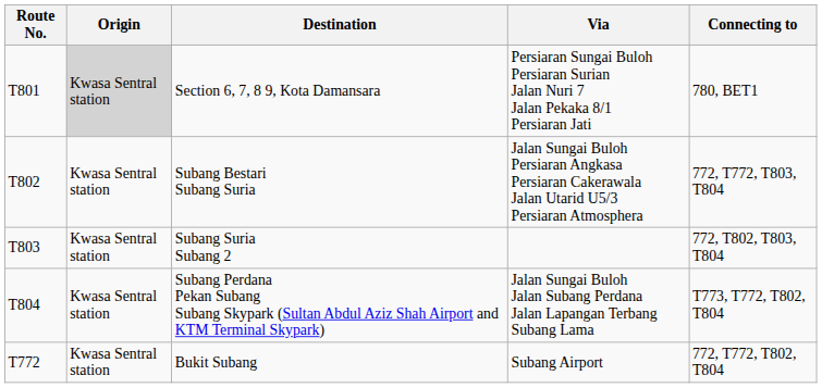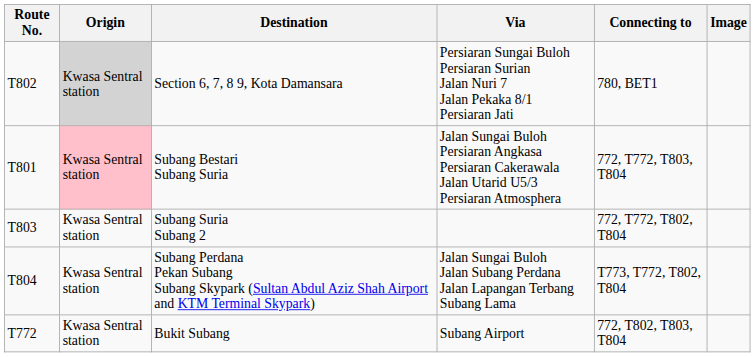 <table class="wikitable">
 <tr>
 <th>Route No.</th>
 <th>Origin</th>
 <th>Destination</th>
 <th>Via</th>
 <th>Connecting to</th>
+<th>Image</th>
 </tr>
 <tr>
-<td>T801</td>
+<td>T802</td>
 <td style="background: lightgrey;"> Kwasa Sentral station</td>
 <td>Section 6, 7, 8 9, Kota Damansara</td>
 <td>Persiaran Sungai Buloh <br> Persiaran Surian <br> Jalan Nuri 7 <br> Jalan Pekaka 8/1 <br> Persiaran Jati</td>
 <td>780, BET1</td>
+<td></td>
 </tr>
 <tr>
-<td>T802</td>
-<td> Kwasa Sentral station</td>
+<td>T801</td>
+<td style="background: pink;"> Kwasa Sentral station</td>
 <td>Subang Bestari <br> Subang Suria</td>
 <td>Jalan Sungai Buloh <br> Persiaran Angkasa <br> Persiaran Cakerawala <br> Jalan Utarid U5/3 <br> Persiaran Atmosphera</td>
 <td>772, T772, T803, T804</td>
+<td></td>
 </tr>
 <tr>
 <td>T803</td>
 <td> Kwasa Sentral station</td>
 <td>Subang Suria <br> Subang 2</td>
 <td></td>
-<td>772, T802, T803, T804</td>
+<td>772, T772, T802, T804</td>
+<td></td>
 </tr>
 <tr>
 <td>T804</td>
 <td> Kwasa Sentral station</td>
 <td>Subang Perdana <br> Pekan Subang <br> Subang Skypark (<a href='#'>Sultan Abdul Aziz Shah Airport</a> and  <a href='#'>KTM Terminal Skypark</a>)</td>
 <td>Jalan Sungai Buloh <br> Jalan Subang Perdana <br> Jalan Lapangan Terbang Subang Lama</td>
 <td>T773, T772, T802, T804</td>
+<td></td>
 </tr>
 <tr>
 <td>T772</td>
 <td> Kwasa Sentral station</td>
 <td>Bukit Subang</td>
 <td>Subang Airport</td>
-<td>772, T772, T802, T804</td>
+<td>772, T802, T803, T804</td>
+<td></td>
 </tr>
 </table>
